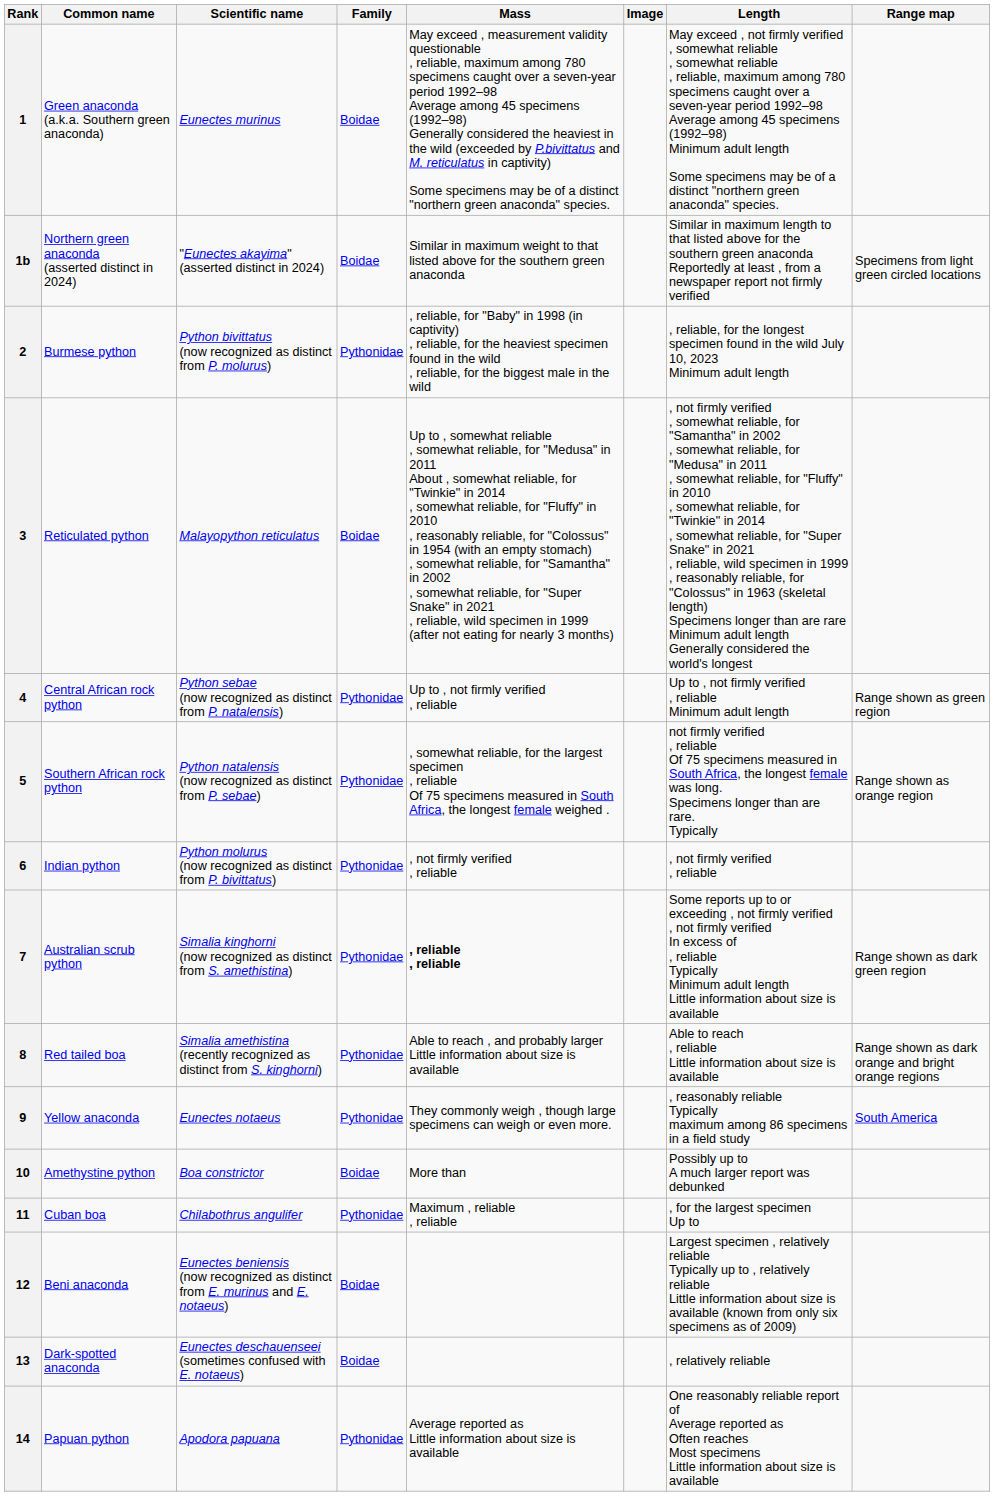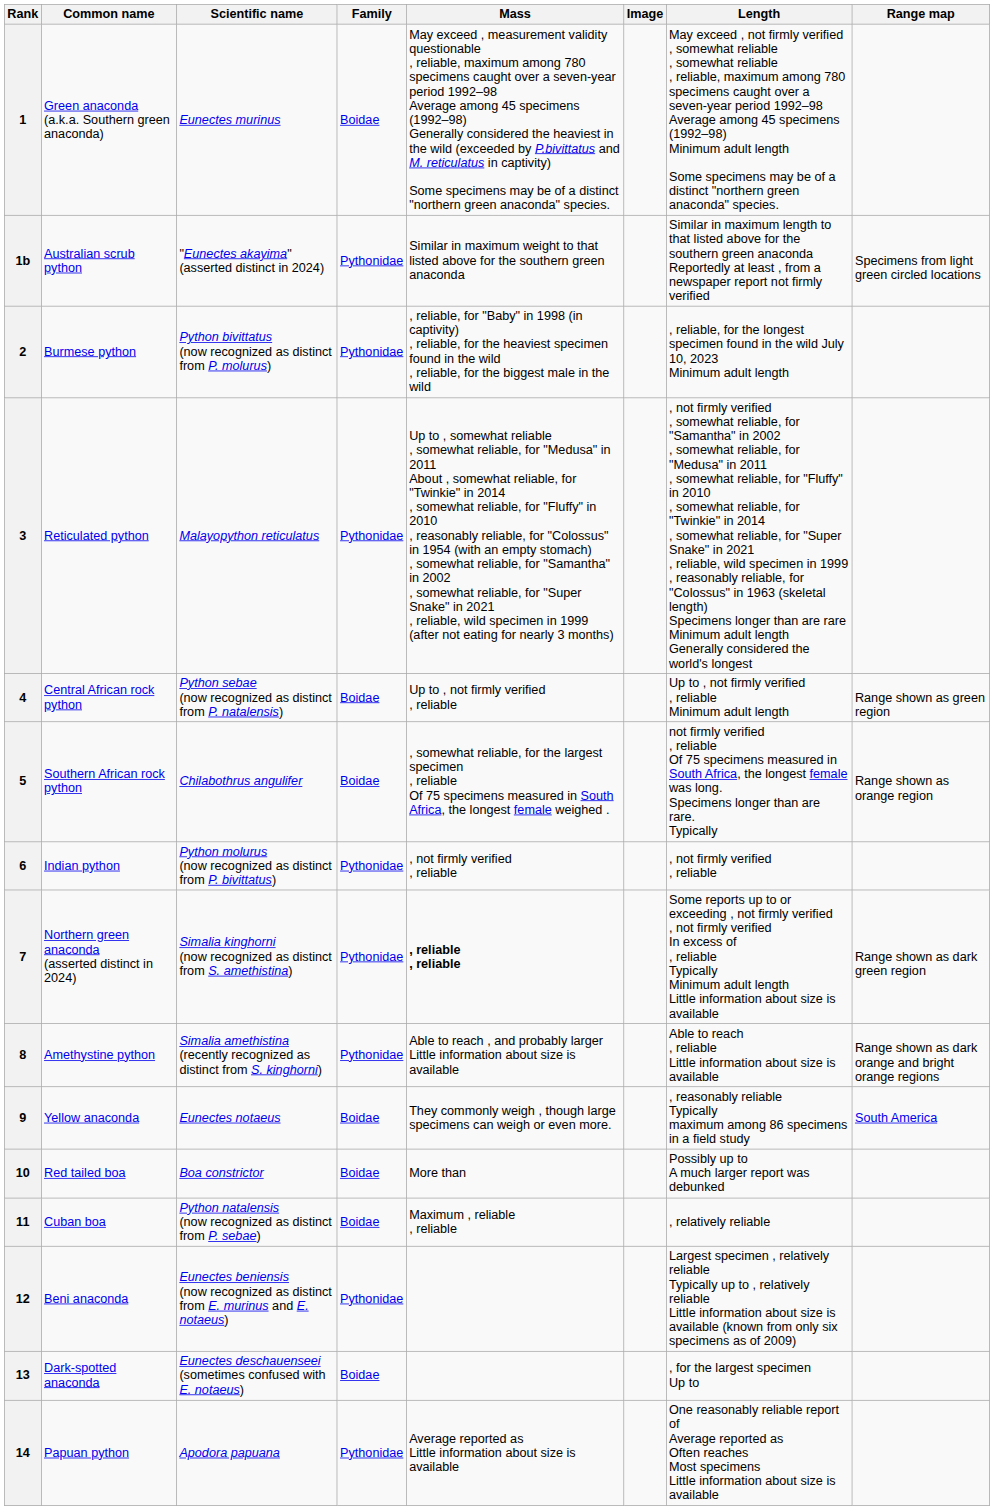 <table class="wikitable">
 <tr>
 <th>Rank</th>
 <th>Common name</th>
 <th>Scientific name</th>
 <th>Family</th>
 <th>Mass</th>
 <th>Image</th>
 <th>Length</th>
 <th>Range map</th>
 </tr>
 <tr>
 <th>1</th>
 <td><a href='#'>Green anaconda</a> (a.k.a. Southern green anaconda)</td>
 <td><em><a href='#'>Eunectes murinus</a></em></td>
 <td><a href='#'>Boidae</a></td>
 <td>May exceed , measurement validity questionable<br>, reliable, maximum among 780 specimens caught over a seven-year period 1992–98<br>Average  among 45 specimens (1992–98)<br>Generally considered the heaviest in the wild (exceeded by <em><a href='#'>P.bivittatus</a></em> and <em><a href='#'>M. reticulatus</a></em> in captivity)<br><br>Some specimens may be of a distinct "northern green anaconda" species.</td>
 <td></td>
 <td>May exceed , not firmly verified<br>, somewhat reliable<br>, somewhat reliable<br>, reliable, maximum among 780 specimens caught over a seven-year period 1992–98<br>Average  among 45 specimens (1992–98)<br>Minimum adult length <br><br>Some specimens may be of a distinct "northern green anaconda" species.</td>
 <td></td>
 </tr>
 <tr>
 <th>1b</th>
-<td><a href='#'>Northern green anaconda</a><br>(asserted distinct in 2024)</td>
+<td><a href='#'>Australian scrub python</a></td>
 <td>"<em><a href='#'>Eunectes akayima</a></em>"<br>(asserted distinct in 2024)</td>
-<td><a href='#'>Boidae</a></td>
+<td><a href='#'>Pythonidae</a></td>
 <td>Similar in maximum weight to that listed above for the southern green anaconda</td>
 <td></td>
 <td>Similar in maximum length to that listed above for the southern green anaconda<br>Reportedly at least , from a newspaper report not firmly verified</td>
 <td><br>Specimens from light green circled locations</td>
 </tr>
 <tr>
 <th>2</th>
 <td><a href='#'>Burmese python</a></td>
 <td><em><a href='#'>Python bivittatus</a></em><br>(now recognized as distinct from <em><a href='#'>P. molurus</a></em>)</td>
 <td><a href='#'>Pythonidae</a></td>
 <td>, reliable, for "Baby" in 1998 (in captivity)<br>, reliable, for the heaviest specimen found in the wild<br>, reliable, for the biggest male in the wild</td>
 <td></td>
 <td>, reliable, for the longest specimen found in the wild July 10, 2023<br> Minimum adult length </td>
 <td></td>
 </tr>
 <tr>
 <th>3</th>
 <td><a href='#'>Reticulated python</a></td>
 <td><em><a href='#'>Malayopython reticulatus</a></em></td>
-<td><a href='#'>Boidae</a></td>
+<td><a href='#'>Pythonidae</a></td>
 <td>Up to , somewhat reliable<br>, somewhat reliable, for "Medusa" in 2011<br>About , somewhat reliable, for "Twinkie" in 2014<br>, somewhat reliable, for "Fluffy" in 2010<br>, reasonably reliable, for "Colossus" in 1954 (with an empty stomach)<br>, somewhat reliable, for "Samantha" in 2002<br>, somewhat reliable, for "Super Snake" in 2021<br>, reliable, wild specimen in 1999 (after not eating for nearly 3 months)</td>
 <td></td>
 <td>, not firmly verified<br>, somewhat reliable, for "Samantha" in 2002<br>, somewhat reliable, for "Medusa" in 2011<br>, somewhat reliable, for "Fluffy" in 2010<br>, somewhat reliable, for "Twinkie" in 2014<br>, somewhat reliable, for "Super Snake" in 2021<br>, reliable, wild specimen in 1999<br>, reasonably reliable, for "Colossus" in 1963 (skeletal length)<br>Specimens longer than  are rare<br> Minimum adult length <br>Generally considered the world's longest</td>
 <td></td>
 </tr>
 <tr>
 <th>4</th>
 <td><a href='#'>Central African rock python</a></td>
 <td><em><a href='#'>Python sebae</a></em><br>(now recognized as distinct from <em><a href='#'>P. natalensis</a></em>)</td>
-<td><a href='#'>Pythonidae</a></td>
+<td><a href='#'>Boidae</a></td>
 <td>Up to , not firmly verified<br>, reliable</td>
 <td></td>
 <td>Up to , not firmly verified<br>, reliable<br>Minimum adult length </td>
 <td><br>Range shown as green region</td>
 </tr>
 <tr>
 <th>5</th>
 <td><a href='#'>Southern African rock python</a></td>
-<td><em><a href='#'>Python natalensis</a></em><br>(now recognized as distinct from <em><a href='#'>P. sebae</a></em>)</td>
-<td><a href='#'>Pythonidae</a></td>
+<td><em><a href='#'>Chilabothrus angulifer</a></em></td>
+<td><a href='#'>Boidae</a></td>
 <td>, somewhat reliable, for the largest specimen<br>, reliable<br>Of 75 specimens measured in <a href='#'>South Africa</a>, the longest <a href='#'>female</a> weighed .</td>
 <td></td>
 <td> not firmly verified<br>, reliable<br>Of 75 specimens measured in <a href='#'>South Africa</a>, the longest <a href='#'>female</a> was  long.<br>Specimens longer than  are rare.<br>Typically </td>
 <td><br>Range shown as orange region</td>
 </tr>
 <tr>
 <th>6</th>
 <td><a href='#'>Indian python</a></td>
 <td><em><a href='#'>Python molurus</a></em><br>(now recognized as distinct from <em><a href='#'>P. bivittatus</a></em>)</td>
 <td><a href='#'>Pythonidae</a></td>
 <td>, not firmly verified<br>, reliable</td>
 <td></td>
 <td>, not firmly verified<br>, reliable</td>
 <td></td>
 </tr>
 <tr>
 <th>7</th>
-<td><a href='#'>Australian scrub python</a></td>
+<td><a href='#'>Northern green anaconda</a><br>(asserted distinct in 2024)</td>
 <td><em><a href='#'>Simalia kinghorni</a></em><br>(now recognized as distinct from <em><a href='#'>S. amethistina</a></em>)</td>
 <td><a href='#'>Pythonidae</a></td>
 <td><strong>, reliable<br>, reliable</strong></td>
 <td></td>
 <td>Some reports up to or exceeding , not firmly verified<br>, not firmly verified<br>In excess of <br>, reliable<br>Typically <br>Minimum adult length <br>Little information about size is available</td>
 <td><br>Range shown as dark green region</td>
 </tr>
 <tr>
 <th>8</th>
-<td><a href='#'>Red tailed boa</a></td>
+<td><a href='#'>Amethystine python</a></td>
 <td><em><a href='#'>Simalia amethistina</a></em><br>(recently recognized as distinct from <em><a href='#'>S. kinghorni</a></em>)</td>
 <td><a href='#'>Pythonidae</a></td>
 <td>Able to reach , and probably larger<br>Little information about size is available</td>
 <td></td>
 <td>Able to reach <br>, reliable<br>Little information about size is available</td>
 <td><br>Range shown as dark orange and bright orange regions</td>
 </tr>
 <tr>
 <th>9</th>
 <td><a href='#'>Yellow anaconda</a></td>
 <td><em><a href='#'>Eunectes notaeus</a></em></td>
-<td><a href='#'>Pythonidae</a></td>
+<td><a href='#'>Boidae</a></td>
 <td>They commonly weigh , though large specimens can weigh  or even more.</td>
 <td></td>
 <td>, reasonably reliable<br>Typically <br> maximum among 86 specimens in a field study</td>
 <td><a href='#'>South America</a></td>
 </tr>
 <tr>
 <th>10</th>
-<td><a href='#'>Amethystine python</a></td>
+<td><a href='#'>Red tailed boa</a></td>
 <td><em><a href='#'>Boa constrictor</a></em></td>
 <td><a href='#'>Boidae</a></td>
 <td>More than </td>
 <td></td>
 <td>Possibly up to <br>A much larger report was debunked</td>
 <td></td>
 </tr>
 <tr>
 <th>11</th>
 <td><a href='#'>Cuban boa</a></td>
-<td><em><a href='#'>Chilabothrus angulifer</a></em></td>
-<td><a href='#'>Pythonidae</a></td>
+<td><em><a href='#'>Python natalensis</a></em><br>(now recognized as distinct from <em><a href='#'>P. sebae</a></em>)</td>
+<td><a href='#'>Boidae</a></td>
 <td>Maximum , reliable<br>, reliable</td>
 <td></td>
-<td>, for the largest specimen<br> Up to </td>
+<td>, relatively reliable</td>
 <td></td>
 </tr>
 <tr>
 <th>12 </th>
 <td><a href='#'>Beni anaconda</a></td>
 <td><em><a href='#'>Eunectes beniensis</a></em><br>(now recognized as distinct from <em><a href='#'>E. murinus</a></em> and  <em><a href='#'>E. notaeus</a></em>)</td>
-<td><a href='#'>Boidae</a></td>
+<td><a href='#'>Pythonidae</a></td>
 <td></td>
 <td></td>
 <td>Largest specimen , relatively reliable<br>Typically up to , relatively reliable<br>Little information about size is available (known from only six specimens as of 2009)</td>
 <td></td>
 </tr>
 <tr>
 <th>13</th>
 <td><a href='#'>Dark-spotted anaconda</a></td>
 <td><em><a href='#'>Eunectes deschauenseei</a></em><br>(sometimes confused with <em><a href='#'>E. notaeus</a></em>)</td>
 <td><a href='#'>Boidae</a></td>
 <td></td>
 <td></td>
-<td>, relatively reliable</td>
+<td>, for the largest specimen<br> Up to </td>
 <td></td>
 </tr>
 <tr>
 <th>14</th>
 <td><a href='#'>Papuan python</a></td>
 <td><em><a href='#'>Apodora papuana</a></em></td>
 <td><a href='#'>Pythonidae</a></td>
 <td>Average reported as <br>Little information about size is available</td>
 <td></td>
 <td>One reasonably reliable report of <br>Average reported as <br>Often reaches <br>Most specimens <br>Little information about size is available</td>
 <td></td>
 </tr>
 </table>
